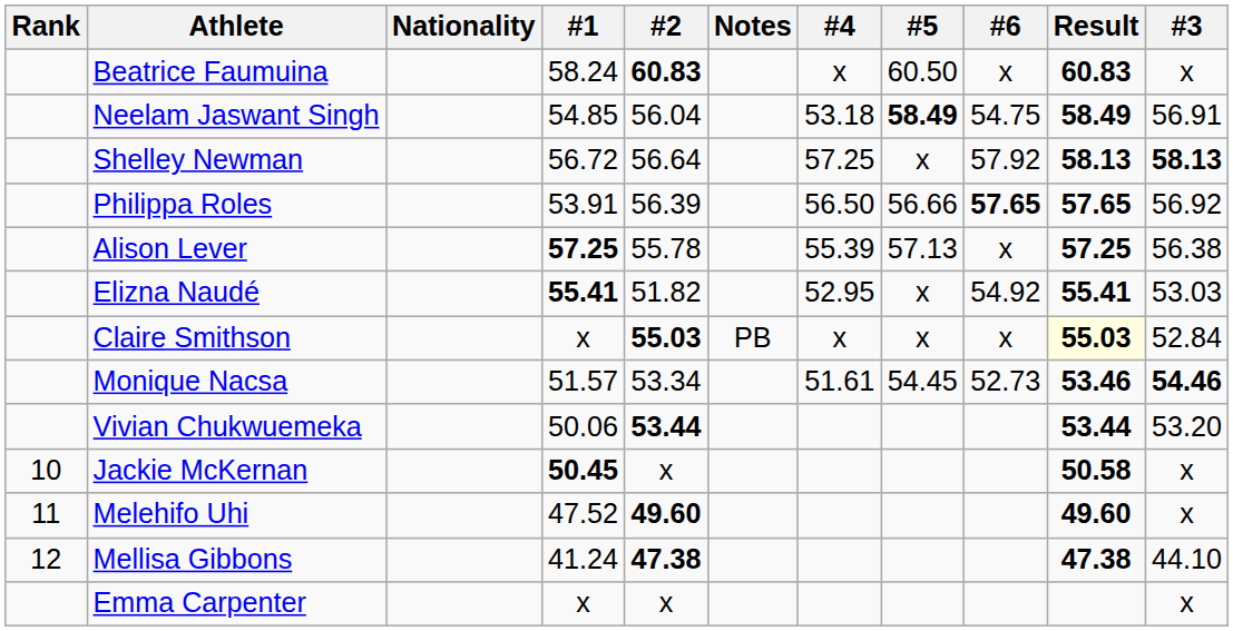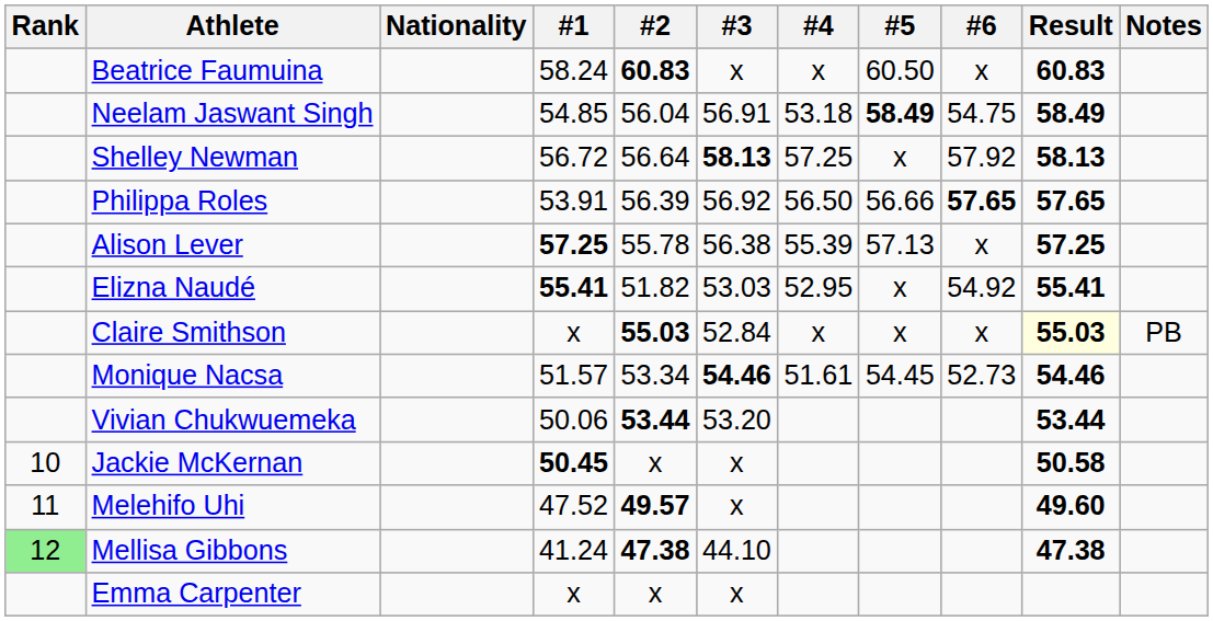 <table class="wikitable sortable" style="text-align:center">
 <tr>
 <th>Rank</th>
 <th>Athlete</th>
 <th>Nationality</th>
 <th>#1</th>
 <th>#2</th>
-<th>Notes</th>
+<th>#3</th>
 <th>#4</th>
 <th>#5</th>
 <th>#6</th>
 <th>Result</th>
-<th>#3</th>
+<th>Notes</th>
 </tr>
 <tr>
 <td></td>
 <td align="left"><a href='#'>Beatrice Faumuina</a></td>
 <td align=left></td>
 <td>58.24</td>
 <td><strong>60.83</strong></td>
-<td></td>
+<td>x</td>
 <td>x</td>
 <td>60.50</td>
 <td>x</td>
 <td><strong>60.83</strong></td>
-<td>x</td>
+<td></td>
 </tr>
 <tr>
 <td></td>
 <td align="left"><a href='#'>Neelam Jaswant Singh</a></td>
 <td align=left></td>
 <td>54.85</td>
 <td>56.04</td>
-<td></td>
+<td>56.91</td>
 <td>53.18</td>
 <td><strong>58.49</strong></td>
 <td>54.75</td>
 <td><strong>58.49</strong></td>
-<td>56.91</td>
+<td></td>
 </tr>
 <tr>
 <td></td>
 <td align="left"><a href='#'>Shelley Newman</a></td>
 <td align=left></td>
 <td>56.72</td>
 <td>56.64</td>
-<td></td>
+<td><strong>58.13</strong></td>
 <td>57.25</td>
 <td>x</td>
 <td>57.92</td>
 <td><strong>58.13</strong></td>
-<td><strong>58.13</strong></td>
+<td></td>
 </tr>
 <tr>
 <td></td>
 <td align="left"><a href='#'>Philippa Roles</a></td>
 <td align=left></td>
 <td>53.91</td>
 <td>56.39</td>
-<td></td>
+<td>56.92</td>
 <td>56.50</td>
 <td>56.66</td>
 <td><strong>57.65</strong></td>
 <td><strong>57.65</strong></td>
-<td>56.92</td>
+<td></td>
 </tr>
 <tr>
 <td></td>
 <td align="left"><a href='#'>Alison Lever</a></td>
 <td align=left></td>
 <td><strong>57.25</strong></td>
 <td>55.78</td>
-<td></td>
+<td>56.38</td>
 <td>55.39</td>
 <td>57.13</td>
 <td>x</td>
 <td><strong>57.25</strong></td>
-<td>56.38</td>
+<td></td>
 </tr>
 <tr>
 <td></td>
 <td align="left"><a href='#'>Elizna Naudé</a></td>
 <td align=left></td>
 <td><strong>55.41</strong></td>
 <td>51.82</td>
-<td></td>
+<td>53.03</td>
 <td>52.95</td>
 <td>x</td>
 <td>54.92</td>
 <td><strong>55.41</strong></td>
-<td>53.03</td>
+<td></td>
 </tr>
 <tr>
 <td></td>
 <td align="left"><a href='#'>Claire Smithson</a></td>
 <td align=left></td>
 <td>x</td>
 <td><strong>55.03</strong></td>
-<td>PB</td>
+<td>52.84</td>
 <td>x</td>
 <td>x</td>
 <td>x</td>
 <td style="background: lightyellow;"><strong>55.03</strong></td>
-<td>52.84</td>
+<td>PB</td>
 </tr>
 <tr>
 <td></td>
 <td align="left"><a href='#'>Monique Nacsa</a></td>
 <td align=left></td>
 <td>51.57</td>
 <td>53.34</td>
-<td></td>
+<td><strong>54.46</strong></td>
 <td>51.61</td>
 <td>54.45</td>
 <td>52.73</td>
-<td><strong>53.46</strong></td>
 <td><strong>54.46</strong></td>
+<td></td>
 </tr>
 <tr>
 <td></td>
 <td align="left"><a href='#'>Vivian Chukwuemeka</a></td>
 <td align=left></td>
 <td>50.06</td>
 <td><strong>53.44</strong></td>
-<td></td>
+<td>53.20</td>
 <td></td>
 <td></td>
 <td></td>
 <td><strong>53.44</strong></td>
-<td>53.20</td>
+<td></td>
 </tr>
 <tr>
 <td>10</td>
 <td align="left"><a href='#'>Jackie McKernan</a></td>
 <td align=left></td>
 <td><strong>50.45</strong></td>
 <td>x</td>
-<td></td>
+<td>x</td>
 <td></td>
 <td></td>
 <td></td>
 <td><strong>50.58</strong></td>
-<td>x</td>
+<td></td>
 </tr>
 <tr>
 <td>11</td>
 <td align="left"><a href='#'>Melehifo Uhi</a></td>
 <td align=left></td>
 <td>47.52</td>
-<td><strong>49.60</strong></td>
-<td></td>
+<td><strong>49.57</strong></td>
+<td>x</td>
 <td></td>
 <td></td>
 <td></td>
 <td><strong>49.60</strong></td>
-<td>x</td>
+<td></td>
 </tr>
 <tr>
-<td>12</td>
+<td style="background: lightgreen;">12</td>
 <td align="left"><a href='#'>Mellisa Gibbons</a></td>
 <td align=left></td>
 <td>41.24</td>
 <td><strong>47.38</strong></td>
-<td></td>
+<td>44.10</td>
 <td></td>
 <td></td>
 <td></td>
 <td><strong>47.38</strong></td>
-<td>44.10</td>
+<td></td>
 </tr>
 <tr>
 <td></td>
 <td align="left"><a href='#'>Emma Carpenter</a></td>
 <td align=left></td>
 <td>x</td>
 <td>x</td>
-<td></td>
+<td>x</td>
 <td></td>
 <td></td>
 <td></td>
 <td><strong></strong></td>
-<td>x</td>
+<td></td>
 </tr>
 </table>
